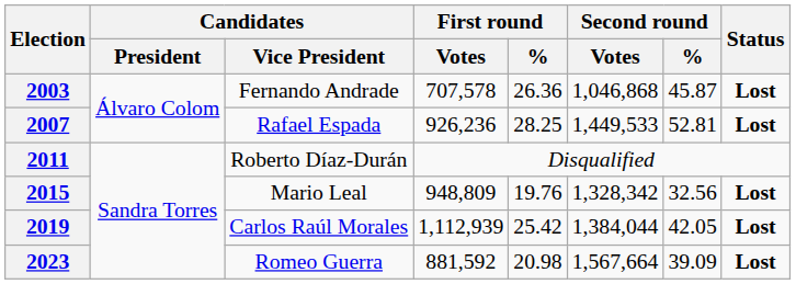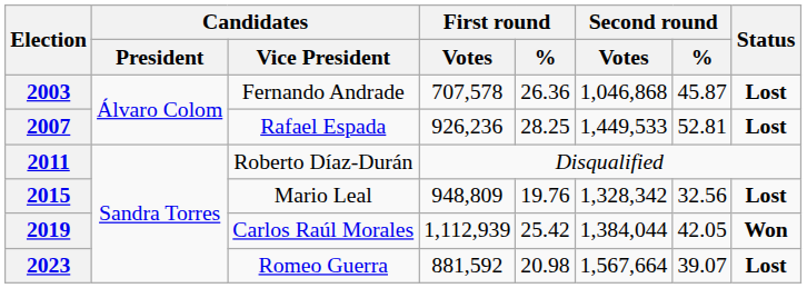 <table class="wikitable" style="text-align:center;">
 <tr>
 <th rowspan=2>Election</th>
 <th colspan=2>Candidates</th>
 <th colspan=2>First round</th>
 <th colspan=2>Second round</th>
 <th rowspan=2>Status</th>
 </tr>
 <tr>
 <th>President</th>
 <th>Vice President</th>
 <th>Votes</th>
 <th>%</th>
 <th>Votes</th>
 <th>%</th>
 </tr>
 <tr>
 <th><a href='#'>2003</a></th>
 <td rowspan=2><a href='#'>Álvaro Colom</a></td>
 <td>Fernando Andrade</td>
 <td>707,578</td>
 <td>26.36</td>
 <td>1,046,868</td>
 <td>45.87</td>
 <td align=center><strong>Lost</strong> </td>
 </tr>
 <tr>
 <th><a href='#'>2007</a></th>
 <td><a href='#'>Rafael Espada</a></td>
 <td>926,236</td>
 <td>28.25</td>
 <td>1,449,533</td>
 <td>52.81</td>
 <td align=center><strong>Lost</strong> </td>
 </tr>
 <tr>
 <th><a href='#'>2011</a></th>
 <td rowspan=4><a href='#'>Sandra Torres</a></td>
 <td>Roberto Díaz-Durán</td>
 <td colspan=5><em>Disqualified</em></td>
 </tr>
 <tr>
 <th><a href='#'>2015</a></th>
 <td>Mario Leal</td>
 <td>948,809</td>
 <td>19.76</td>
 <td>1,328,342</td>
 <td>32.56</td>
 <td align=center><strong>Lost</strong> </td>
 </tr>
 <tr>
 <th><a href='#'>2019</a></th>
 <td><a href='#'>Carlos Raúl Morales</a></td>
 <td>1,112,939</td>
 <td>25.42</td>
 <td>1,384,044</td>
 <td>42.05</td>
-<td align=center><strong>Lost</strong> </td>
+<td align=center><strong>Won</strong> </td>
 </tr>
 <tr>
 <th><a href='#'>2023</a></th>
 <td><a href='#'>Romeo Guerra</a></td>
 <td>881,592</td>
 <td>20.98</td>
 <td>1,567,664</td>
-<td>39.09</td>
+<td>39.07</td>
 <td align=center><strong>Lost</strong> </td>
 </tr>
 </table>
